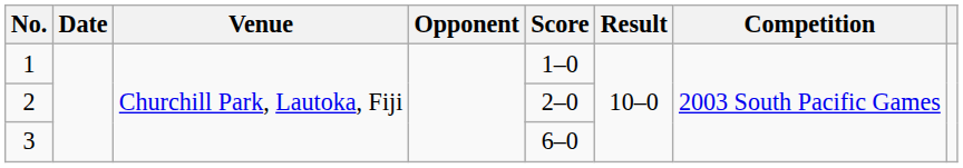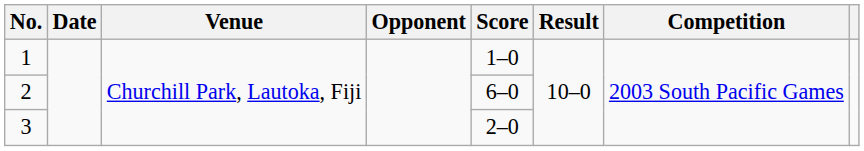 <table class="wikitable sortable">
 <tr>
 <th scope="col">No.</th>
 <th scope="col">Date</th>
 <th scope="col">Venue</th>
 <th scope="col">Opponent</th>
 <th scope="col">Score</th>
 <th scope="col">Result</th>
 <th scope="col">Competition</th>
 <th scope="col" class="unsortable"></th>
 </tr>
 <tr>
 <td style="text-align:center">1</td>
 <td rowspan="3"></td>
 <td rowspan="3"><a href='#'>Churchill Park</a>, <a href='#'>Lautoka</a>, Fiji</td>
 <td rowspan="3"></td>
 <td style="text-align:center">1–0</td>
 <td rowspan="3" style="text-align:center">10–0</td>
 <td rowspan="3"><a href='#'>2003 South Pacific Games</a></td>
 <td rowspan="3"></td>
 </tr>
 <tr>
 <td style="text-align:center">2</td>
-<td style="text-align:center">2–0</td>
+<td style="text-align:center">6–0</td>
 </tr>
 <tr>
 <td style="text-align:center">3</td>
-<td style="text-align:center">6–0</td>
+<td style="text-align:center">2–0</td>
 </tr>
 </table>
